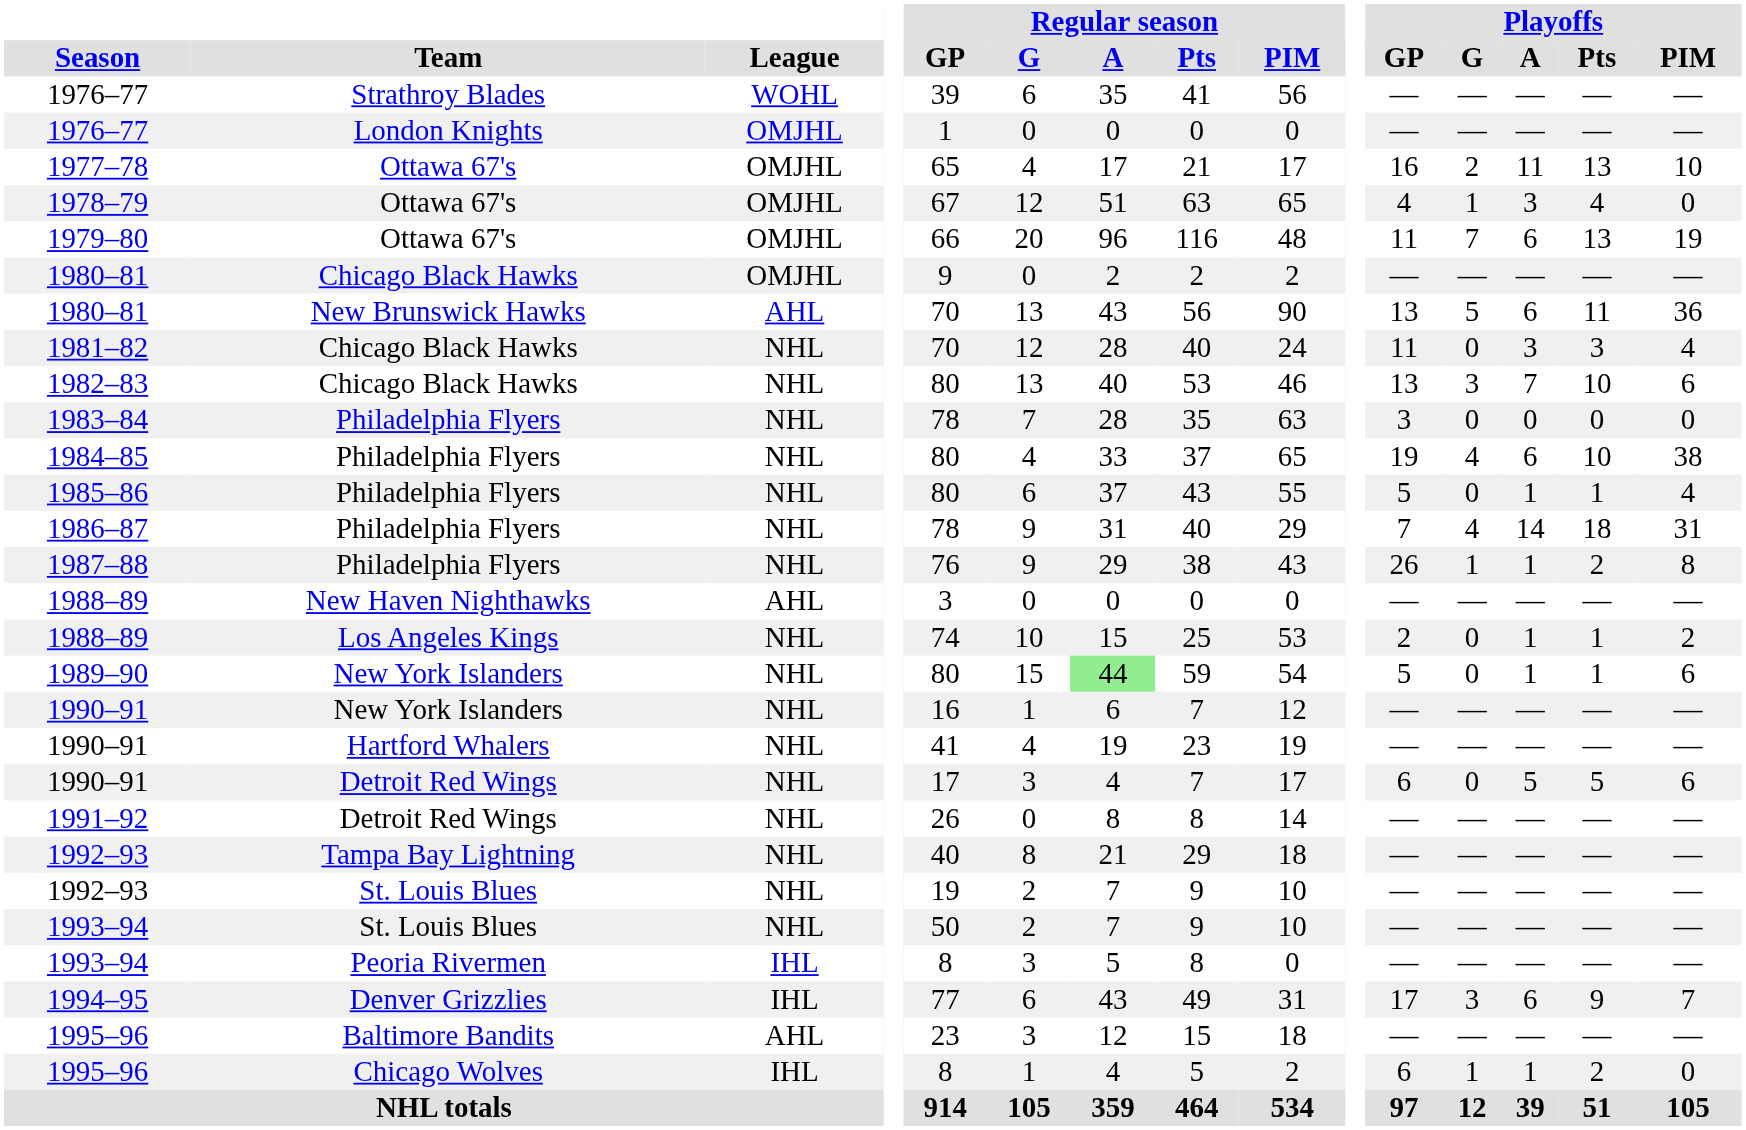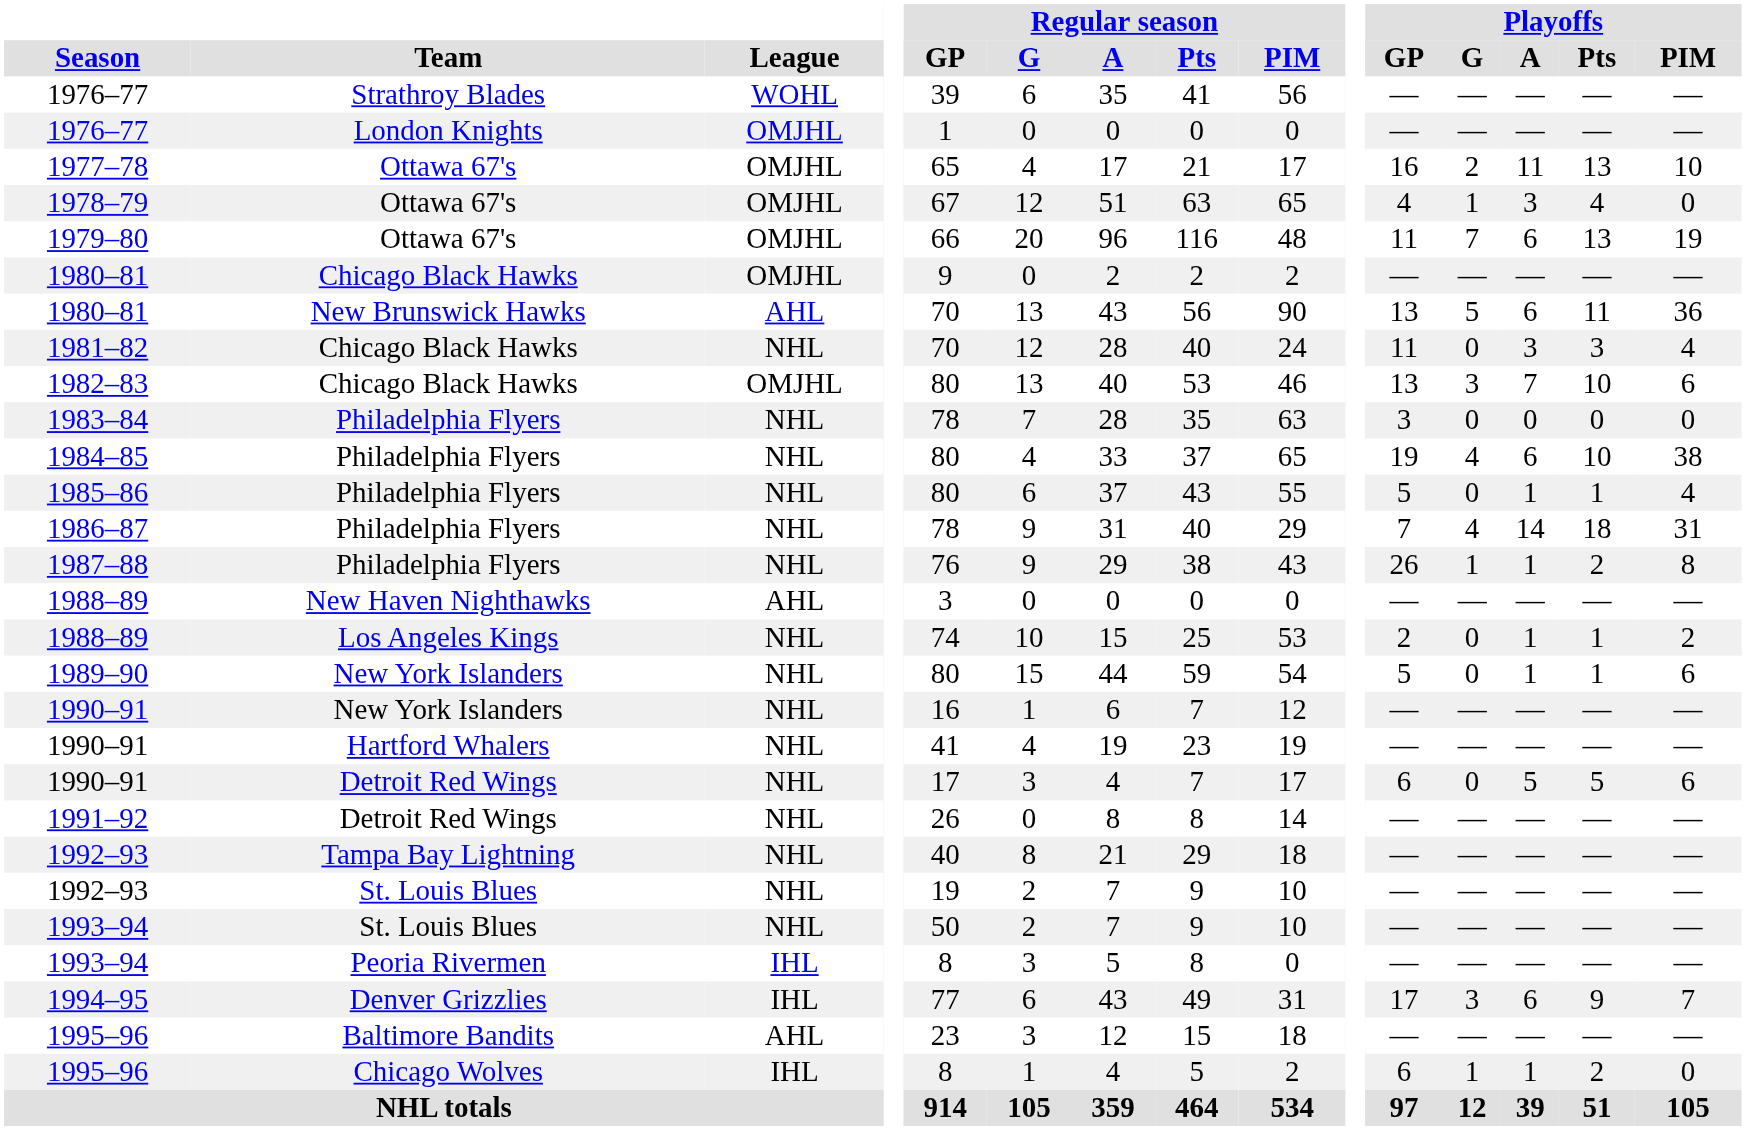 <table border="0" cellpadding="1" cellspacing="0" style="text-align:center; width:60em">
 <tr bgcolor="#e0e0e0">
 <th colspan="3" bgcolor="#ffffff"> </th>
 <th rowspan="99" bgcolor="#ffffff"> </th>
 <th colspan="5"><a href='#'>Regular season</a></th>
 <th rowspan="99" bgcolor="#ffffff"> </th>
 <th colspan="5"><a href='#'>Playoffs</a></th>
 </tr>
 <tr bgcolor="#e0e0e0">
 <th><a href='#'>Season</a></th>
 <th>Team</th>
 <th>League</th>
 <th>GP</th>
 <th><a href='#'>G</a></th>
 <th><a href='#'>A</a></th>
 <th><a href='#'>Pts</a></th>
 <th><a href='#'>PIM</a></th>
 <th>GP</th>
 <th>G</th>
 <th>A</th>
 <th>Pts</th>
 <th>PIM</th>
 </tr>
 <tr>
 <td>1976–77</td>
 <td><a href='#'>Strathroy Blades</a></td>
 <td><a href='#'>WOHL</a></td>
 <td>39</td>
 <td>6</td>
 <td>35</td>
 <td>41</td>
 <td>56</td>
 <td>—</td>
 <td>—</td>
 <td>—</td>
 <td>—</td>
 <td>—</td>
 </tr>
 <tr bgcolor="#f0f0f0">
 <td><a href='#'>1976–77</a></td>
 <td><a href='#'>London Knights</a></td>
 <td><a href='#'>OMJHL</a></td>
 <td>1</td>
 <td>0</td>
 <td>0</td>
 <td>0</td>
 <td>0</td>
 <td>—</td>
 <td>—</td>
 <td>—</td>
 <td>—</td>
 <td>—</td>
 </tr>
 <tr>
 <td><a href='#'>1977–78</a></td>
 <td><a href='#'>Ottawa 67's</a></td>
 <td>OMJHL</td>
 <td>65</td>
 <td>4</td>
 <td>17</td>
 <td>21</td>
 <td>17</td>
 <td>16</td>
 <td>2</td>
 <td>11</td>
 <td>13</td>
 <td>10</td>
 </tr>
 <tr bgcolor="#f0f0f0">
 <td><a href='#'>1978–79</a></td>
 <td>Ottawa 67's</td>
 <td>OMJHL</td>
 <td>67</td>
 <td>12</td>
 <td>51</td>
 <td>63</td>
 <td>65</td>
 <td>4</td>
 <td>1</td>
 <td>3</td>
 <td>4</td>
 <td>0</td>
 </tr>
 <tr>
 <td><a href='#'>1979–80</a></td>
 <td>Ottawa 67's</td>
 <td>OMJHL</td>
 <td>66</td>
 <td>20</td>
 <td>96</td>
 <td>116</td>
 <td>48</td>
 <td>11</td>
 <td>7</td>
 <td>6</td>
 <td>13</td>
 <td>19</td>
 </tr>
 <tr bgcolor="#f0f0f0">
 <td><a href='#'>1980–81</a></td>
 <td><a href='#'>Chicago Black Hawks</a></td>
 <td>OMJHL</td>
 <td>9</td>
 <td>0</td>
 <td>2</td>
 <td>2</td>
 <td>2</td>
 <td>—</td>
 <td>—</td>
 <td>—</td>
 <td>—</td>
 <td>—</td>
 </tr>
 <tr>
 <td><a href='#'>1980–81</a></td>
 <td><a href='#'>New Brunswick Hawks</a></td>
 <td><a href='#'>AHL</a></td>
 <td>70</td>
 <td>13</td>
 <td>43</td>
 <td>56</td>
 <td>90</td>
 <td>13</td>
 <td>5</td>
 <td>6</td>
 <td>11</td>
 <td>36</td>
 </tr>
 <tr bgcolor="#f0f0f0">
 <td><a href='#'>1981–82</a></td>
 <td>Chicago Black Hawks</td>
 <td>NHL</td>
 <td>70</td>
 <td>12</td>
 <td>28</td>
 <td>40</td>
 <td>24</td>
 <td>11</td>
 <td>0</td>
 <td>3</td>
 <td>3</td>
 <td>4</td>
 </tr>
 <tr>
 <td><a href='#'>1982–83</a></td>
 <td>Chicago Black Hawks</td>
-<td>NHL</td>
+<td>OMJHL</td>
 <td>80</td>
 <td>13</td>
 <td>40</td>
 <td>53</td>
 <td>46</td>
 <td>13</td>
 <td>3</td>
 <td>7</td>
 <td>10</td>
 <td>6</td>
 </tr>
 <tr bgcolor="#f0f0f0">
 <td><a href='#'>1983–84</a></td>
 <td><a href='#'>Philadelphia Flyers</a></td>
 <td>NHL</td>
 <td>78</td>
 <td>7</td>
 <td>28</td>
 <td>35</td>
 <td>63</td>
 <td>3</td>
 <td>0</td>
 <td>0</td>
 <td>0</td>
 <td>0</td>
 </tr>
 <tr>
 <td><a href='#'>1984–85</a></td>
 <td>Philadelphia Flyers</td>
 <td>NHL</td>
 <td>80</td>
 <td>4</td>
 <td>33</td>
 <td>37</td>
 <td>65</td>
 <td>19</td>
 <td>4</td>
 <td>6</td>
 <td>10</td>
 <td>38</td>
 </tr>
 <tr bgcolor="#f0f0f0">
 <td><a href='#'>1985–86</a></td>
 <td>Philadelphia Flyers</td>
 <td>NHL</td>
 <td>80</td>
 <td>6</td>
 <td>37</td>
 <td>43</td>
 <td>55</td>
 <td>5</td>
 <td>0</td>
 <td>1</td>
 <td>1</td>
 <td>4</td>
 </tr>
 <tr>
 <td><a href='#'>1986–87</a></td>
 <td>Philadelphia Flyers</td>
 <td>NHL</td>
 <td>78</td>
 <td>9</td>
 <td>31</td>
 <td>40</td>
 <td>29</td>
 <td>7</td>
 <td>4</td>
 <td>14</td>
 <td>18</td>
 <td>31</td>
 </tr>
 <tr bgcolor="#f0f0f0">
 <td><a href='#'>1987–88</a></td>
 <td>Philadelphia Flyers</td>
 <td>NHL</td>
 <td>76</td>
 <td>9</td>
 <td>29</td>
 <td>38</td>
 <td>43</td>
 <td>26</td>
 <td>1</td>
 <td>1</td>
 <td>2</td>
 <td>8</td>
 </tr>
 <tr>
 <td><a href='#'>1988–89</a></td>
 <td><a href='#'>New Haven Nighthawks</a></td>
 <td>AHL</td>
 <td>3</td>
 <td>0</td>
 <td>0</td>
 <td>0</td>
 <td>0</td>
 <td>—</td>
 <td>—</td>
 <td>—</td>
 <td>—</td>
 <td>—</td>
 </tr>
 <tr bgcolor="#f0f0f0">
 <td><a href='#'>1988–89</a></td>
 <td><a href='#'>Los Angeles Kings</a></td>
 <td>NHL</td>
 <td>74</td>
 <td>10</td>
 <td>15</td>
 <td>25</td>
 <td>53</td>
 <td>2</td>
 <td>0</td>
 <td>1</td>
 <td>1</td>
 <td>2</td>
 </tr>
 <tr>
 <td><a href='#'>1989–90</a></td>
 <td><a href='#'>New York Islanders</a></td>
 <td>NHL</td>
 <td>80</td>
 <td>15</td>
-<td style="background: lightgreen;">44</td>
+<td>44</td>
 <td>59</td>
 <td>54</td>
 <td>5</td>
 <td>0</td>
 <td>1</td>
 <td>1</td>
 <td>6</td>
 </tr>
 <tr bgcolor="#f0f0f0">
 <td><a href='#'>1990–91</a></td>
 <td>New York Islanders</td>
 <td>NHL</td>
 <td>16</td>
 <td>1</td>
 <td>6</td>
 <td>7</td>
 <td>12</td>
 <td>—</td>
 <td>—</td>
 <td>—</td>
 <td>—</td>
 <td>—</td>
 </tr>
 <tr>
 <td>1990–91</td>
 <td><a href='#'>Hartford Whalers</a></td>
 <td>NHL</td>
 <td>41</td>
 <td>4</td>
 <td>19</td>
 <td>23</td>
 <td>19</td>
 <td>—</td>
 <td>—</td>
 <td>—</td>
 <td>—</td>
 <td>—</td>
 </tr>
 <tr bgcolor="#f0f0f0">
 <td>1990–91</td>
 <td><a href='#'>Detroit Red Wings</a></td>
 <td>NHL</td>
 <td>17</td>
 <td>3</td>
 <td>4</td>
 <td>7</td>
 <td>17</td>
 <td>6</td>
 <td>0</td>
 <td>5</td>
 <td>5</td>
 <td>6</td>
 </tr>
 <tr>
 <td><a href='#'>1991–92</a></td>
 <td>Detroit Red Wings</td>
 <td>NHL</td>
 <td>26</td>
 <td>0</td>
 <td>8</td>
 <td>8</td>
 <td>14</td>
 <td>—</td>
 <td>—</td>
 <td>—</td>
 <td>—</td>
 <td>—</td>
 </tr>
 <tr bgcolor="#f0f0f0">
 <td><a href='#'>1992–93</a></td>
 <td><a href='#'>Tampa Bay Lightning</a></td>
 <td>NHL</td>
 <td>40</td>
 <td>8</td>
 <td>21</td>
 <td>29</td>
 <td>18</td>
 <td>—</td>
 <td>—</td>
 <td>—</td>
 <td>—</td>
 <td>—</td>
 </tr>
 <tr>
 <td>1992–93</td>
 <td><a href='#'>St. Louis Blues</a></td>
 <td>NHL</td>
 <td>19</td>
 <td>2</td>
 <td>7</td>
 <td>9</td>
 <td>10</td>
 <td>—</td>
 <td>—</td>
 <td>—</td>
 <td>—</td>
 <td>—</td>
 </tr>
 <tr bgcolor="#f0f0f0">
 <td><a href='#'>1993–94</a></td>
 <td>St. Louis Blues</td>
 <td>NHL</td>
 <td>50</td>
 <td>2</td>
 <td>7</td>
 <td>9</td>
 <td>10</td>
 <td>—</td>
 <td>—</td>
 <td>—</td>
 <td>—</td>
 <td>—</td>
 </tr>
 <tr>
 <td><a href='#'>1993–94</a></td>
 <td><a href='#'>Peoria Rivermen</a></td>
 <td><a href='#'>IHL</a></td>
 <td>8</td>
 <td>3</td>
 <td>5</td>
 <td>8</td>
 <td>0</td>
 <td>—</td>
 <td>—</td>
 <td>—</td>
 <td>—</td>
 <td>—</td>
 </tr>
 <tr bgcolor="#f0f0f0">
 <td><a href='#'>1994–95</a></td>
 <td><a href='#'>Denver Grizzlies</a></td>
 <td>IHL</td>
 <td>77</td>
 <td>6</td>
 <td>43</td>
 <td>49</td>
 <td>31</td>
 <td>17</td>
 <td>3</td>
 <td>6</td>
 <td>9</td>
 <td>7</td>
 </tr>
 <tr>
 <td><a href='#'>1995–96</a></td>
 <td><a href='#'>Baltimore Bandits</a></td>
 <td>AHL</td>
 <td>23</td>
 <td>3</td>
 <td>12</td>
 <td>15</td>
 <td>18</td>
 <td>—</td>
 <td>—</td>
 <td>—</td>
 <td>—</td>
 <td>—</td>
 </tr>
 <tr bgcolor="#f0f0f0">
 <td><a href='#'>1995–96</a></td>
 <td><a href='#'>Chicago Wolves</a></td>
 <td>IHL</td>
 <td>8</td>
 <td>1</td>
 <td>4</td>
 <td>5</td>
 <td>2</td>
 <td>6</td>
 <td>1</td>
 <td>1</td>
 <td>2</td>
 <td>0</td>
 </tr>
 <tr bgcolor="#e0e0e0">
 <th colspan="3">NHL totals</th>
 <th>914</th>
 <th>105</th>
 <th>359</th>
 <th>464</th>
 <th>534</th>
 <th>97</th>
 <th>12</th>
 <th>39</th>
 <th>51</th>
 <th>105</th>
 </tr>
 </table>
